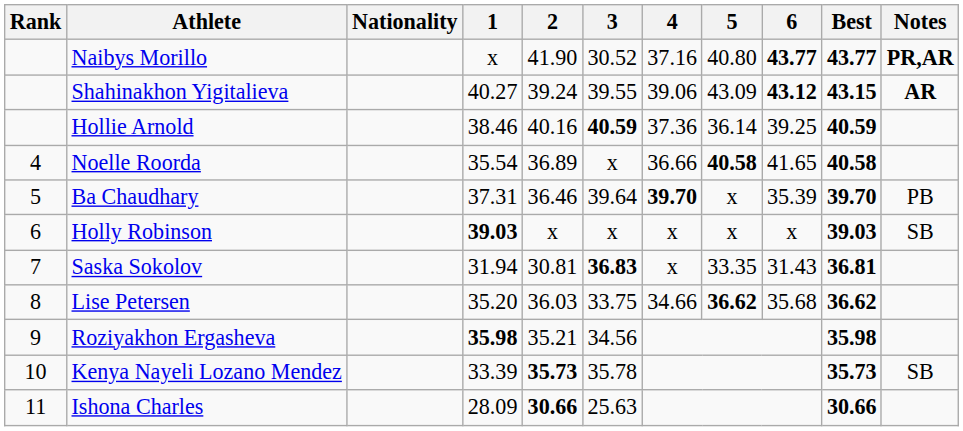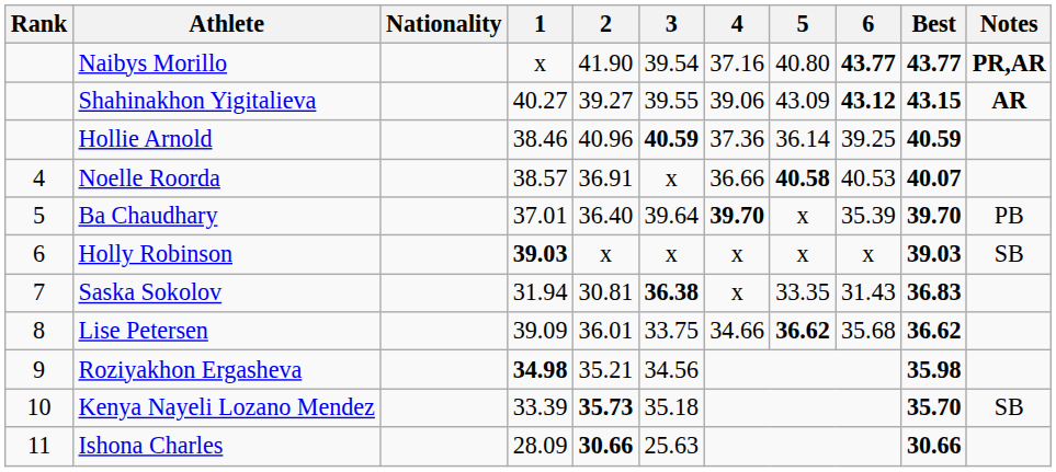 <table class="wikitable sortable" style="text-align:center">
 <tr>
 <th>Rank</th>
 <th>Athlete</th>
 <th>Nationality</th>
 <th>1</th>
 <th>2</th>
 <th>3</th>
 <th>4</th>
 <th>5</th>
 <th>6</th>
 <th>Best</th>
 <th>Notes</th>
 </tr>
 <tr>
 <td></td>
 <td align=left><a href='#'>Naibys Morillo</a></td>
 <td align=left></td>
 <td>x</td>
 <td>41.90</td>
-<td>30.52</td>
+<td>39.54</td>
 <td>37.16</td>
 <td>40.80</td>
 <td><strong>43.77</strong></td>
 <td><strong>43.77</strong></td>
 <td><strong>PR,AR</strong></td>
 </tr>
 <tr>
 <td></td>
 <td align=left><a href='#'>Shahinakhon Yigitalieva</a></td>
 <td align=left></td>
 <td>40.27</td>
-<td>39.24</td>
+<td>39.27</td>
 <td>39.55</td>
 <td>39.06</td>
 <td>43.09</td>
 <td><strong>43.12</strong></td>
 <td><strong>43.15</strong></td>
 <td><strong>AR</strong></td>
 </tr>
 <tr>
 <td></td>
 <td align=left><a href='#'>Hollie Arnold</a></td>
 <td align=left></td>
 <td>38.46</td>
-<td>40.16</td>
+<td>40.96</td>
 <td><strong>40.59</strong></td>
 <td>37.36</td>
 <td>36.14</td>
 <td>39.25</td>
 <td><strong>40.59</strong></td>
 <td></td>
 </tr>
 <tr>
 <td>4</td>
 <td align=left><a href='#'>Noelle Roorda</a></td>
 <td align=left></td>
-<td>35.54</td>
-<td>36.89</td>
+<td>38.57</td>
+<td>36.91</td>
 <td>x</td>
 <td>36.66</td>
 <td><strong>40.58</strong></td>
-<td>41.65</td>
-<td><strong>40.58</strong></td>
+<td>40.53</td>
+<td><strong>40.07</strong></td>
 <td></td>
 </tr>
 <tr>
 <td>5</td>
 <td align=left><a href='#'>Ba Chaudhary</a></td>
 <td align=left></td>
-<td>37.31</td>
-<td>36.46</td>
+<td>37.01</td>
+<td>36.40</td>
 <td>39.64</td>
 <td><strong>39.70</strong></td>
 <td>x</td>
 <td>35.39</td>
 <td><strong>39.70</strong></td>
 <td>PB</td>
 </tr>
 <tr>
 <td>6</td>
 <td align=left><a href='#'>Holly Robinson</a></td>
 <td align="left"></td>
 <td><strong>39.03</strong></td>
 <td>x</td>
 <td>x</td>
 <td>x</td>
 <td>x</td>
 <td>x</td>
 <td><strong>39.03</strong></td>
 <td>SB</td>
 </tr>
 <tr>
 <td>7</td>
 <td align=left><a href='#'>Saska Sokolov</a></td>
 <td align=left></td>
 <td>31.94</td>
 <td>30.81</td>
-<td><strong>36.83</strong></td>
+<td><strong>36.38</strong></td>
 <td>x</td>
 <td>33.35</td>
 <td>31.43</td>
-<td><strong>36.81</strong></td>
+<td><strong>36.83</strong></td>
 <td></td>
 </tr>
 <tr>
 <td>8</td>
 <td align=left><a href='#'>Lise Petersen</a></td>
 <td align=left></td>
-<td>35.20</td>
-<td>36.03</td>
+<td>39.09</td>
+<td>36.01</td>
 <td>33.75</td>
 <td>34.66</td>
 <td><strong>36.62</strong></td>
 <td>35.68</td>
 <td><strong>36.62</strong></td>
 <td></td>
 </tr>
 <tr>
 <td>9</td>
 <td align=left><a href='#'>Roziyakhon Ergasheva</a></td>
 <td align=left></td>
-<td><strong>35.98</strong></td>
+<td><strong>34.98</strong></td>
 <td>35.21</td>
 <td>34.56</td>
 <td colspan="3"></td>
 <td><strong>35.98</strong></td>
 <td></td>
 </tr>
 <tr>
 <td>10</td>
 <td align=left><a href='#'>Kenya Nayeli  Lozano Mendez</a></td>
 <td align=left></td>
 <td>33.39</td>
 <td><strong>35.73</strong></td>
-<td>35.78</td>
+<td>35.18</td>
 <td colspan="3"></td>
-<td><strong>35.73</strong></td>
+<td><strong>35.70</strong></td>
 <td>SB</td>
 </tr>
 <tr>
 <td>11</td>
 <td align=left><a href='#'>Ishona Charles</a></td>
 <td align=left></td>
 <td>28.09</td>
 <td><strong>30.66</strong></td>
 <td>25.63</td>
 <td colspan="3"></td>
 <td><strong>30.66</strong></td>
 <td></td>
 </tr>
 </table>
